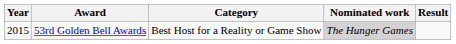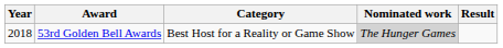 <table class="wikitable sortable">
 <tr>
 <th>Year</th>
 <th>Award</th>
 <th>Category</th>
 <th>Nominated work</th>
 <th>Result</th>
 </tr>
 <tr>
-<td>2015</td>
+<td>2018</td>
 <td><a href='#'>53rd Golden Bell Awards</a></td>
 <td>Best Host for a Reality or Game Show</td>
 <td style="background: lightgrey;"><em>The Hunger Games</em></td>
 <td></td>
 </tr>
 </table>
